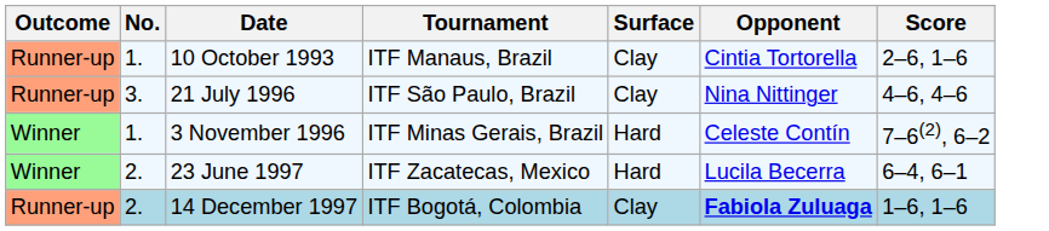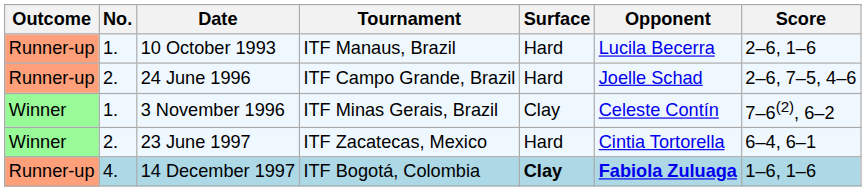 <table class="sortable wikitable" style=font-size:97%>
 <tr>
 <th>Outcome</th>
 <th>No.</th>
 <th>Date</th>
 <th>Tournament</th>
 <th>Surface</th>
 <th>Opponent</th>
 <th>Score</th>
 </tr>
 <tr style="background:#f0f8ff;">
 <td style="background:#ffa07a;">Runner-up</td>
 <td>1.</td>
 <td>10 October 1993</td>
 <td>ITF Manaus, Brazil</td>
-<td>Clay</td>
-<td> <a href='#'>Cintia Tortorella</a></td>
+<td>Hard</td>
+<td> <a href='#'>Lucila Becerra</a></td>
 <td>2–6, 1–6</td>
 </tr>
 <tr style="background:#f0f8ff;">
 <td style="background:#ffa07a;">Runner-up</td>
-<td>3.</td>
-<td>21 July 1996</td>
-<td>ITF São Paulo, Brazil</td>
-<td>Clay</td>
-<td> <a href='#'>Nina Nittinger</a></td>
-<td>4–6, 4–6</td>
+<td>2.</td>
+<td>24 June 1996</td>
+<td>ITF Campo Grande, Brazil</td>
+<td>Hard</td>
+<td> <a href='#'>Joelle Schad</a></td>
+<td>2–6, 7–5, 4–6</td>
 </tr>
 <tr style="background:#f0f8ff;">
 <td style="background:#98fb98;">Winner</td>
 <td>1.</td>
 <td>3 November 1996</td>
 <td>ITF Minas Gerais, Brazil</td>
-<td>Hard</td>
+<td>Clay</td>
 <td> <a href='#'>Celeste Contín</a></td>
 <td>7–6<sup>(2)</sup>, 6–2</td>
 </tr>
 <tr style="background:#f0f8ff;">
 <td style="background:#98fb98;">Winner</td>
 <td>2.</td>
 <td>23 June 1997</td>
 <td>ITF Zacatecas, Mexico</td>
 <td>Hard</td>
-<td> <a href='#'>Lucila Becerra</a></td>
+<td> <a href='#'>Cintia Tortorella</a></td>
 <td>6–4, 6–1</td>
 </tr>
 <tr style="background:lightblue;">
 <td style="background:#ffa07a;">Runner-up</td>
-<td>2.</td>
+<td>4.</td>
 <td>14 December 1997</td>
 <td>ITF Bogotá, Colombia</td>
-<td>Clay</td>
+<td><strong>Clay</strong></td>
 <td><strong> <a href='#'>Fabiola Zuluaga</a></strong></td>
 <td>1–6, 1–6</td>
 </tr>
 </table>
